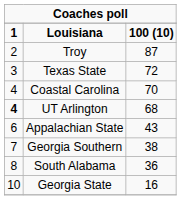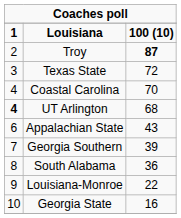 <table class="wikitable">
 <tr align="center">
 <td align="center" Colspan="3"><strong>Coaches poll</strong></td>
 </tr>
 <tr align="center">
 </tr>
 <tr align="center">
 <td><strong>1</strong></td>
 <td><strong>Louisiana</strong></td>
 <td><strong>100 (10)</strong></td>
 </tr>
 <tr align="center">
 <td>2</td>
 <td>Troy</td>
-<td>87</td>
+<td><strong>87</strong></td>
 </tr>
 <tr align="center">
 <td>3</td>
 <td>Texas State</td>
 <td>72</td>
 </tr>
 <tr align="center">
 <td>4</td>
 <td>Coastal Carolina</td>
 <td>70</td>
 </tr>
 <tr align="center">
 <td><strong>4</strong></td>
 <td>UT Arlington</td>
 <td>68</td>
 </tr>
 <tr align="center">
 <td>6</td>
 <td>Appalachian State</td>
 <td>43</td>
 </tr>
 <tr align="center">
 <td>7</td>
 <td>Georgia Southern</td>
-<td>38</td>
+<td>39</td>
 </tr>
 <tr align="center">
 <td>8</td>
 <td>South Alabama</td>
 <td>36</td>
+</tr>
+<tr align="center">
+<td>9</td>
+<td>Louisiana-Monroe</td>
+<td>22</td>
 </tr>
 <tr align="center">
 <td>10</td>
 <td>Georgia State</td>
 <td>16</td>
 </tr>
 <tr align="center">
 </tr>
 </table>
